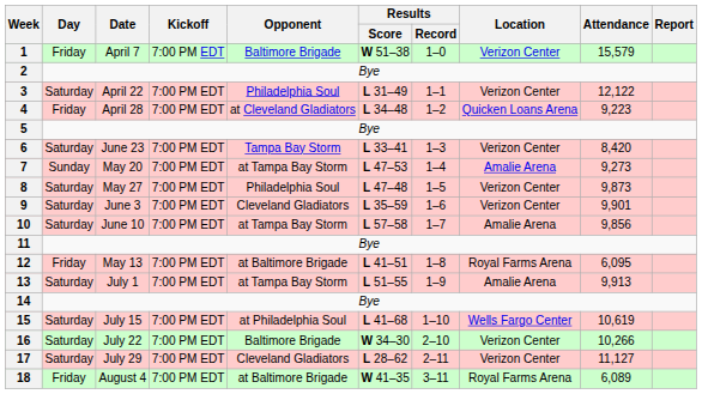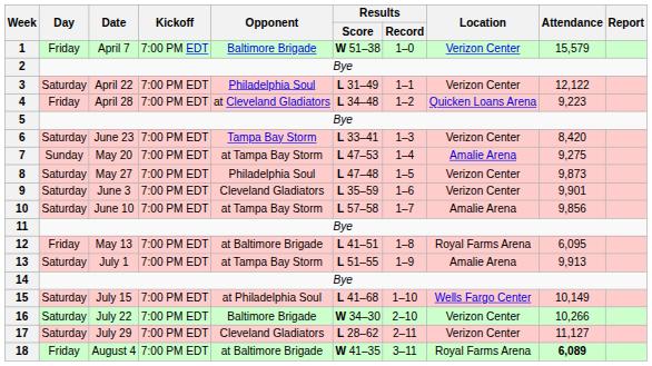 <table class="wikitable">
 <tr>
 <th rowspan=2>Week</th>
 <th rowspan=2>Day</th>
 <th rowspan=2>Date</th>
 <th rowspan=2>Kickoff</th>
 <th rowspan=2>Opponent</th>
 <th colspan=2>Results</th>
 <th rowspan=2>Location</th>
 <th rowspan=2>Attendance</th>
 <th rowspan=2>Report</th>
 </tr>
 <tr>
 <th>Score</th>
 <th>Record</th>
 </tr>
 <tr style=background:#ccffcc>
 <th align="center"><strong>1</strong></th>
 <td align="center">Friday</td>
 <td align="center">April 7</td>
 <td align="center">7:00 PM <a href='#'>EDT</a></td>
 <td align="center"><a href='#'>Baltimore Brigade</a></td>
 <td align="center"><strong>W</strong> 51–38</td>
 <td align="center">1–0</td>
 <td align="center"><a href='#'>Verizon Center</a></td>
 <td align="center">15,579</td>
 <td align="center"></td>
 </tr>
 <tr style=>
 <th align="center"><strong>2</strong></th>
 <td colspan=9 align="center" valign="middle"><em>Bye</em></td>
 </tr>
 <tr style=background:#ffcccc>
 <th align="center"><strong>3</strong></th>
 <td align="center">Saturday</td>
 <td align="center">April 22</td>
 <td align="center">7:00 PM EDT</td>
 <td align="center"><a href='#'>Philadelphia Soul</a></td>
 <td align="center"><strong>L</strong> 31–49</td>
 <td align="center">1–1</td>
 <td align="center">Verizon Center</td>
 <td align="center">12,122</td>
 <td align="center"></td>
 </tr>
 <tr style=background:#ffcccc>
 <th align="center"><strong>4</strong></th>
 <td align="center">Friday</td>
 <td align="center">April 28</td>
 <td align="center">7:00 PM EDT</td>
 <td align="center">at <a href='#'>Cleveland Gladiators</a></td>
 <td align="center"><strong>L</strong> 34–48</td>
 <td align="center">1–2</td>
 <td align="center"><a href='#'>Quicken Loans Arena</a></td>
 <td align="center">9,223</td>
 <td align="center"></td>
 </tr>
 <tr style=>
 <th align="center"><strong>5</strong></th>
 <td colspan=9 align="center" valign="middle"><em>Bye</em></td>
 </tr>
 <tr style=background:#ffcccc>
 <th align="center"><strong>6</strong></th>
 <td align="center">Saturday</td>
 <td align="center">June 23</td>
 <td align="center">7:00 PM EDT</td>
 <td align="center"><a href='#'>Tampa Bay Storm</a></td>
 <td align="center"><strong>L</strong> 33–41</td>
 <td align="center">1–3</td>
 <td align="center">Verizon Center</td>
 <td align="center">8,420</td>
 <td align="center"></td>
 </tr>
 <tr style=background:#ffcccc>
 <th align="center"><strong>7</strong></th>
 <td align="center">Sunday</td>
 <td align="center">May 20</td>
 <td align="center">7:00 PM EDT</td>
 <td align="center">at Tampa Bay Storm</td>
 <td align="center"><strong>L</strong> 47–53</td>
 <td align="center">1–4</td>
 <td align="center"><a href='#'>Amalie Arena</a></td>
-<td align="center">9,273</td>
+<td align="center">9,275</td>
 <td align="center"></td>
 </tr>
 <tr style=background:#ffcccc>
 <th align="center"><strong>8</strong></th>
 <td align="center">Saturday</td>
 <td align="center">May 27</td>
 <td align="center">7:00 PM EDT</td>
 <td align="center">Philadelphia Soul</td>
 <td align="center"><strong>L</strong> 47–48</td>
 <td align="center">1–5</td>
 <td align="center">Verizon Center</td>
 <td align="center">9,873</td>
 <td align="center"></td>
 </tr>
 <tr style=background:#ffcccc>
 <th align="center"><strong>9</strong></th>
 <td align="center">Saturday</td>
 <td align="center">June 3</td>
 <td align="center">7:00 PM EDT</td>
 <td align="center">Cleveland Gladiators</td>
 <td align="center"><strong>L</strong> 35–59</td>
 <td align="center">1–6</td>
 <td align="center">Verizon Center</td>
 <td align="center">9,901</td>
 <td align="center"></td>
 </tr>
 <tr style=background:#ffcccc>
 <th align="center"><strong>10</strong></th>
 <td align="center">Saturday</td>
 <td align="center">June 10</td>
 <td align="center">7:00 PM EDT</td>
 <td align="center">at Tampa Bay Storm</td>
 <td align="center"><strong>L</strong> 57–58</td>
 <td align="center">1–7</td>
 <td align="center">Amalie Arena</td>
 <td align="center">9,856</td>
 <td align="center"></td>
 </tr>
 <tr style=>
 <th align="center"><strong>11</strong></th>
 <td colspan=9 align="center" valign="middle"><em>Bye</em></td>
 </tr>
 <tr style=background:#ffcccc>
 <th align="center"><strong>12</strong></th>
 <td align="center">Friday</td>
 <td align="center">May 13</td>
 <td align="center">7:00 PM EDT</td>
 <td align="center">at Baltimore Brigade</td>
 <td align="center"><strong>L</strong> 41–51</td>
 <td align="center">1–8</td>
 <td align="center">Royal Farms Arena</td>
 <td align="center">6,095</td>
 <td align="center"></td>
 </tr>
 <tr style=background:#ffcccc>
 <th align="center"><strong>13</strong></th>
 <td align="center">Saturday</td>
 <td align="center">July 1</td>
 <td align="center">7:00 PM EDT</td>
 <td align="center">at Tampa Bay Storm</td>
 <td align="center"><strong>L</strong> 51–55</td>
 <td align="center">1–9</td>
 <td align="center">Amalie Arena</td>
 <td align="center">9,913</td>
 <td align="center"></td>
 </tr>
 <tr style=>
 <th align="center"><strong>14</strong></th>
 <td colspan=9 align="center" valign="middle"><em>Bye</em></td>
 </tr>
 <tr style= background:#ffcccc>
 <th align="center"><strong>15</strong></th>
 <td align="center">Saturday</td>
 <td align="center">July 15</td>
 <td align="center">7:00 PM EDT</td>
 <td align="center">at Philadelphia Soul</td>
 <td align="center"><strong>L</strong> 41–68</td>
 <td align="center">1–10</td>
 <td align="center"><a href='#'>Wells Fargo Center</a></td>
-<td align="center">10,619</td>
+<td align="center">10,149</td>
 <td align="center"></td>
 </tr>
 <tr style= background:#ccffcc>
 <th align="center"><strong>16</strong></th>
 <td align="center">Saturday</td>
 <td align="center">July 22</td>
 <td align="center">7:00 PM EDT</td>
 <td align="center">Baltimore Brigade</td>
 <td align="center"><strong>W</strong> 34–30</td>
 <td align="center">2–10</td>
 <td align="center">Verizon Center</td>
 <td align="center">10,266</td>
 <td align="center"></td>
 </tr>
 <tr style= background:#ffcccc>
 <th align="center"><strong>17</strong></th>
 <td align="center">Saturday</td>
 <td align="center">July 29</td>
 <td align="center">7:00 PM EDT</td>
 <td align="center">Cleveland Gladiators</td>
 <td align="center"><strong>L</strong> 28–62</td>
 <td align="center">2–11</td>
 <td align="center">Verizon Center</td>
 <td align="center">11,127</td>
 <td align="center"></td>
 </tr>
 <tr style= background:#ccffcc>
 <th align="center"><strong>18</strong></th>
 <td align="center">Friday</td>
 <td align="center">August 4</td>
 <td align="center">7:00 PM EDT</td>
 <td align="center">at Baltimore Brigade</td>
 <td align="center"><strong>W</strong> 41–35</td>
 <td align="center">3–11</td>
 <td align="center">Royal Farms Arena</td>
-<td align="center">6,089</td>
+<td align="center"><strong>6,089</strong></td>
 <td align="center"></td>
 </tr>
 </table>
